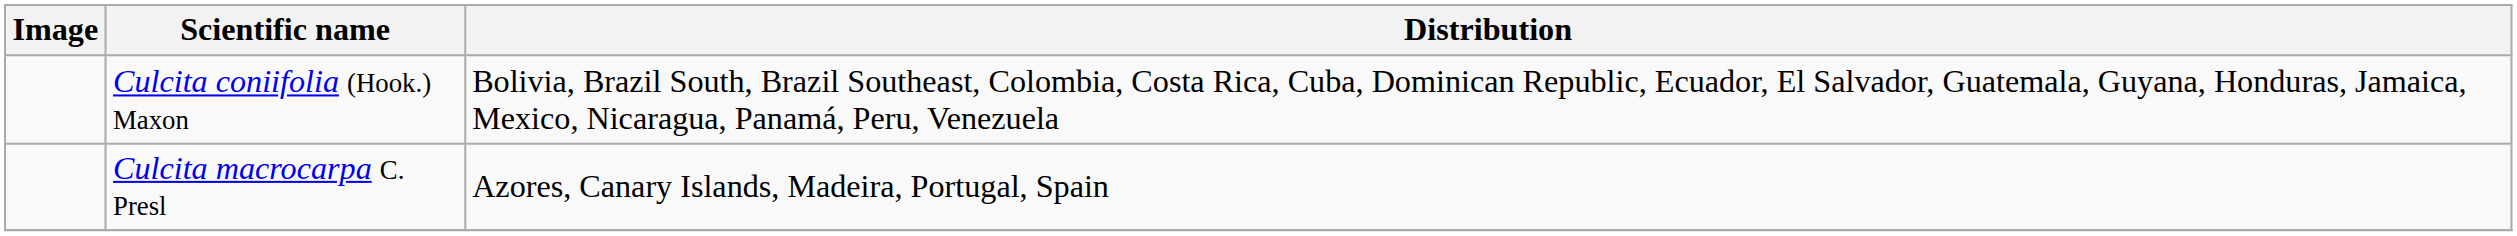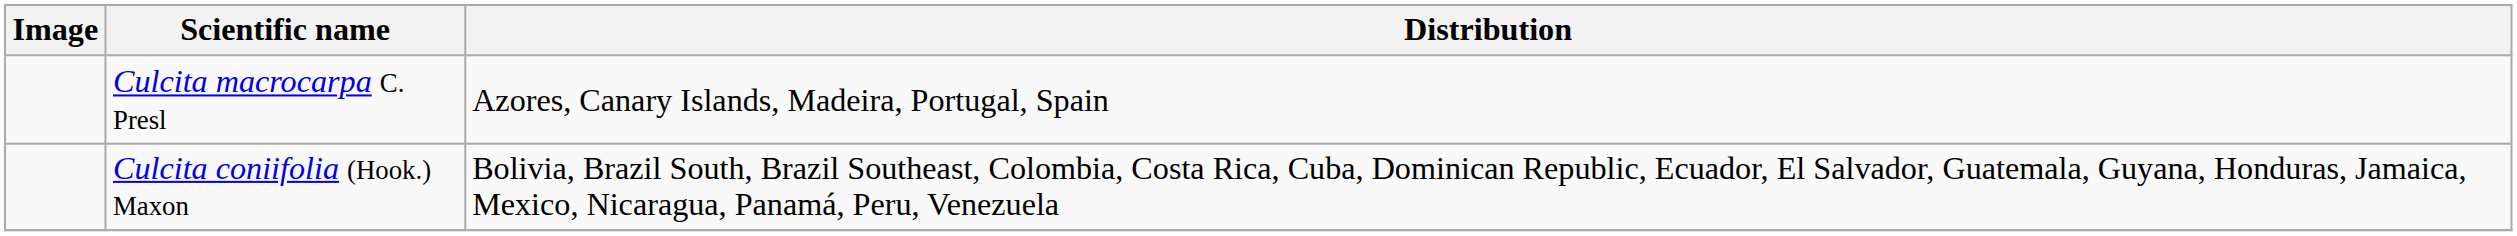 <table class="wikitable">
 <tr>
 <th>Image</th>
 <th>Scientific name</th>
 <th>Distribution</th>
 </tr>
 <tr>
 <td></td>
+<td><em><a href='#'>Culcita macrocarpa</a></em> <small>C. Presl</small></td>
+<td>Azores, Canary Islands, Madeira, Portugal, Spain</td>
+</tr>
+<tr>
+<td></td>
 <td><em><a href='#'>Culcita coniifolia</a></em> <small>(Hook.) Maxon</small></td>
 <td>Bolivia, Brazil South, Brazil Southeast, Colombia, Costa Rica, Cuba, Dominican Republic, Ecuador, El Salvador, Guatemala, Guyana, Honduras, Jamaica, Mexico, Nicaragua, Panamá, Peru, Venezuela</td>
 </tr>
 <tr>
-<td></td>
-<td><em><a href='#'>Culcita macrocarpa</a></em> <small>C. Presl</small></td>
-<td>Azores, Canary Islands, Madeira, Portugal, Spain</td>
-</tr>
-<tr>
 </tr>
 </table>
